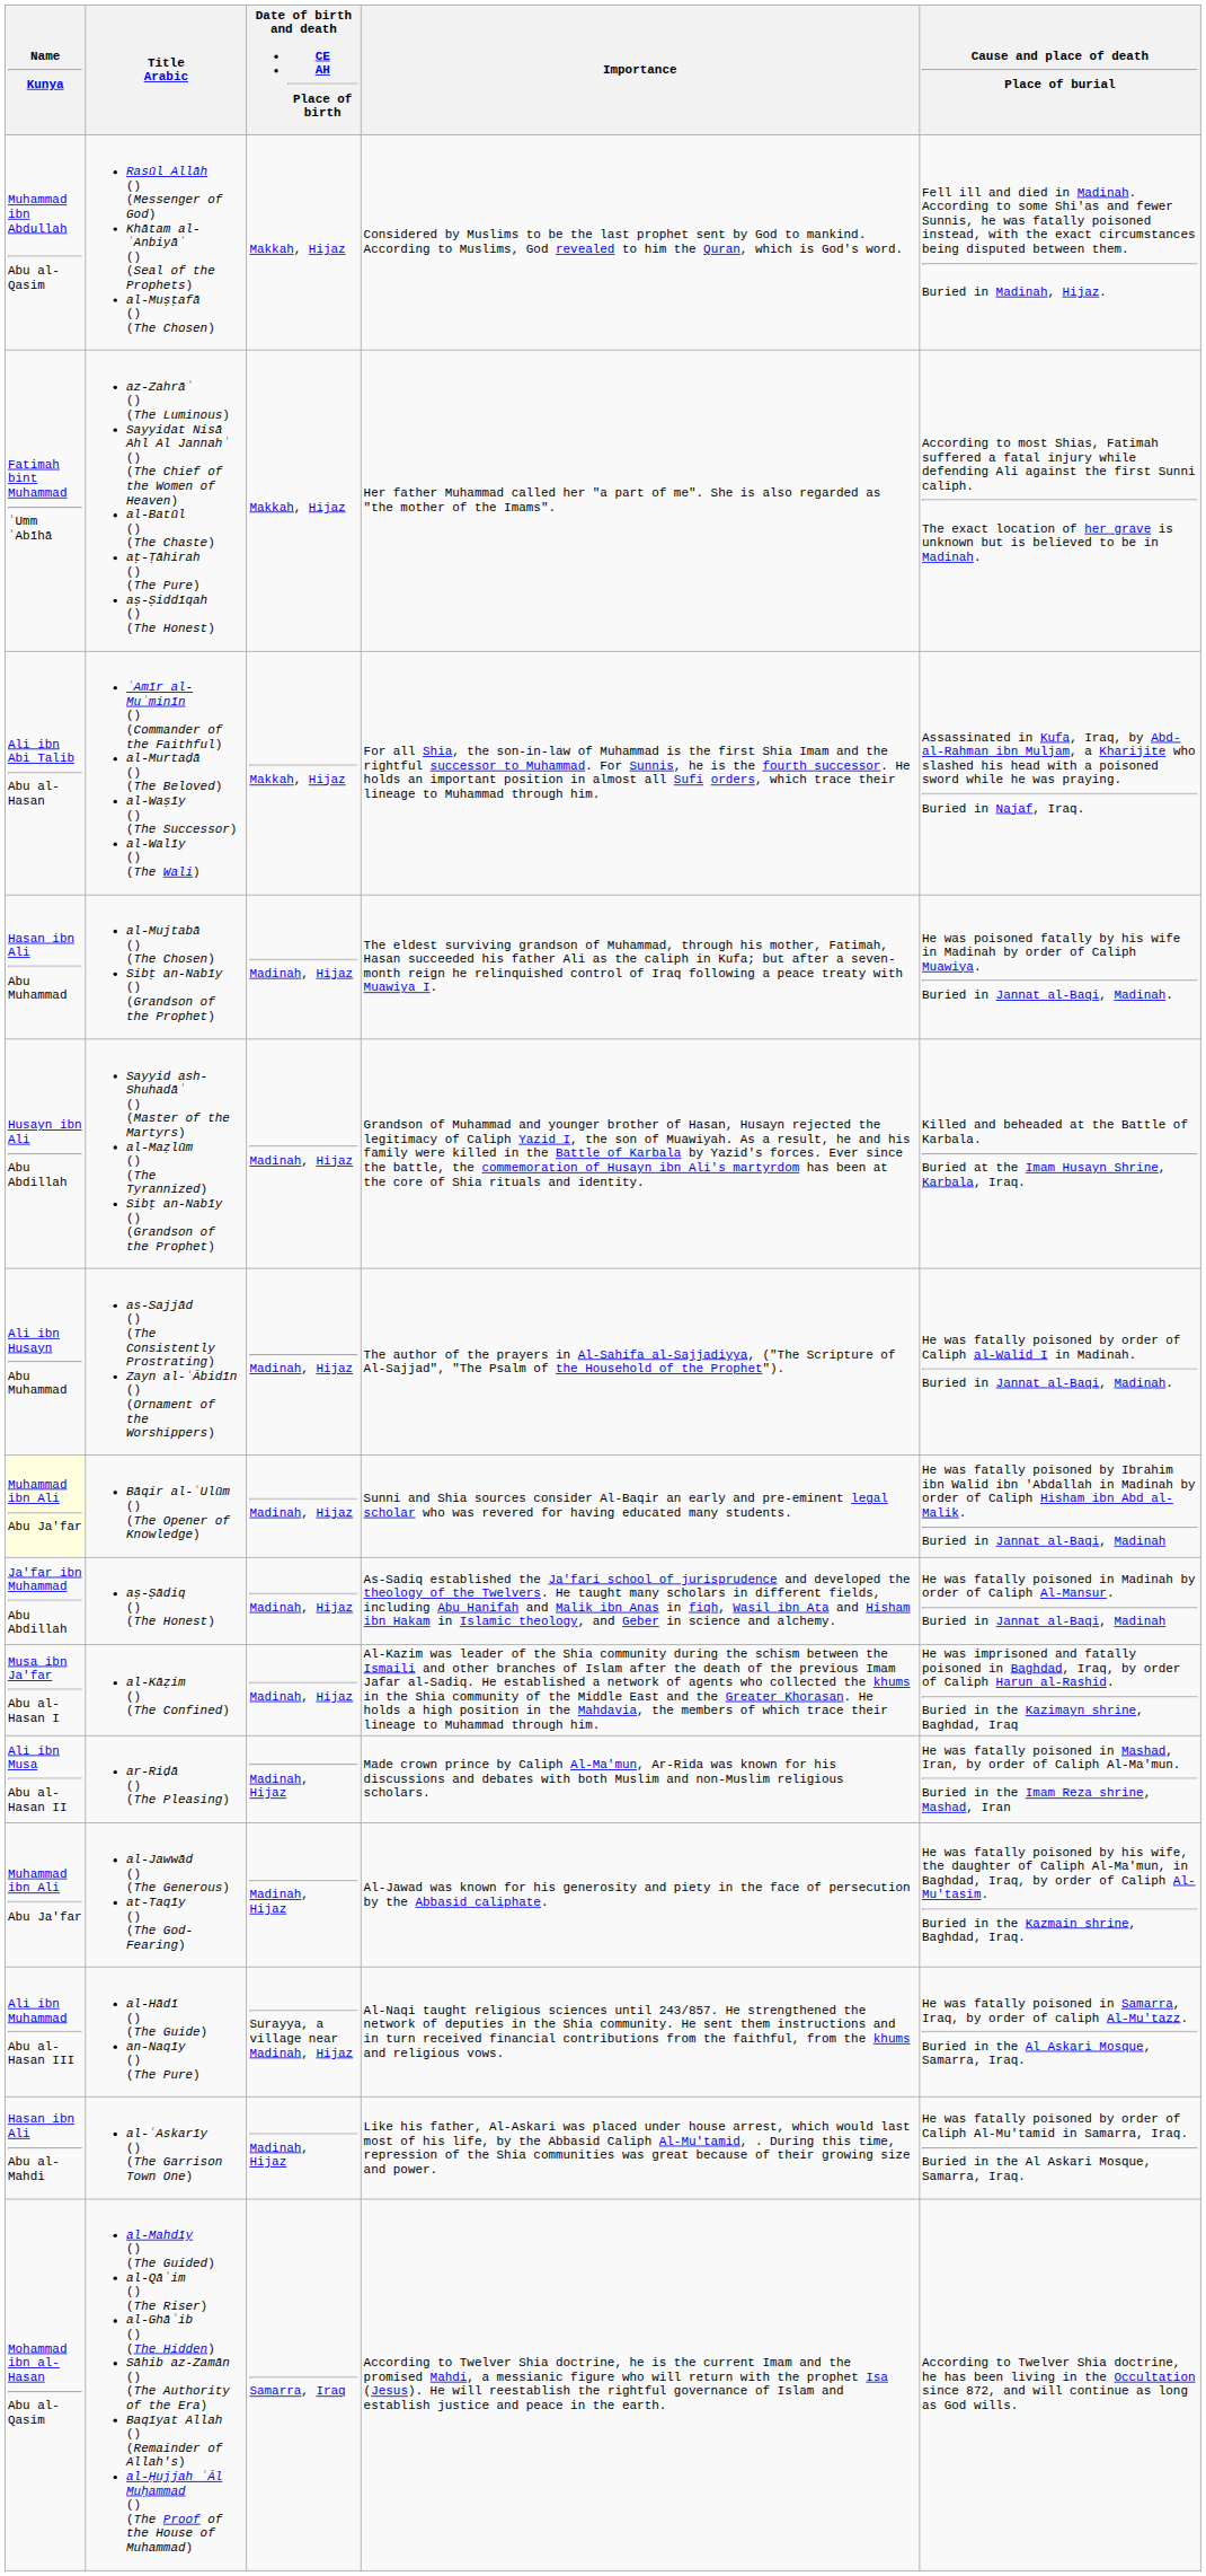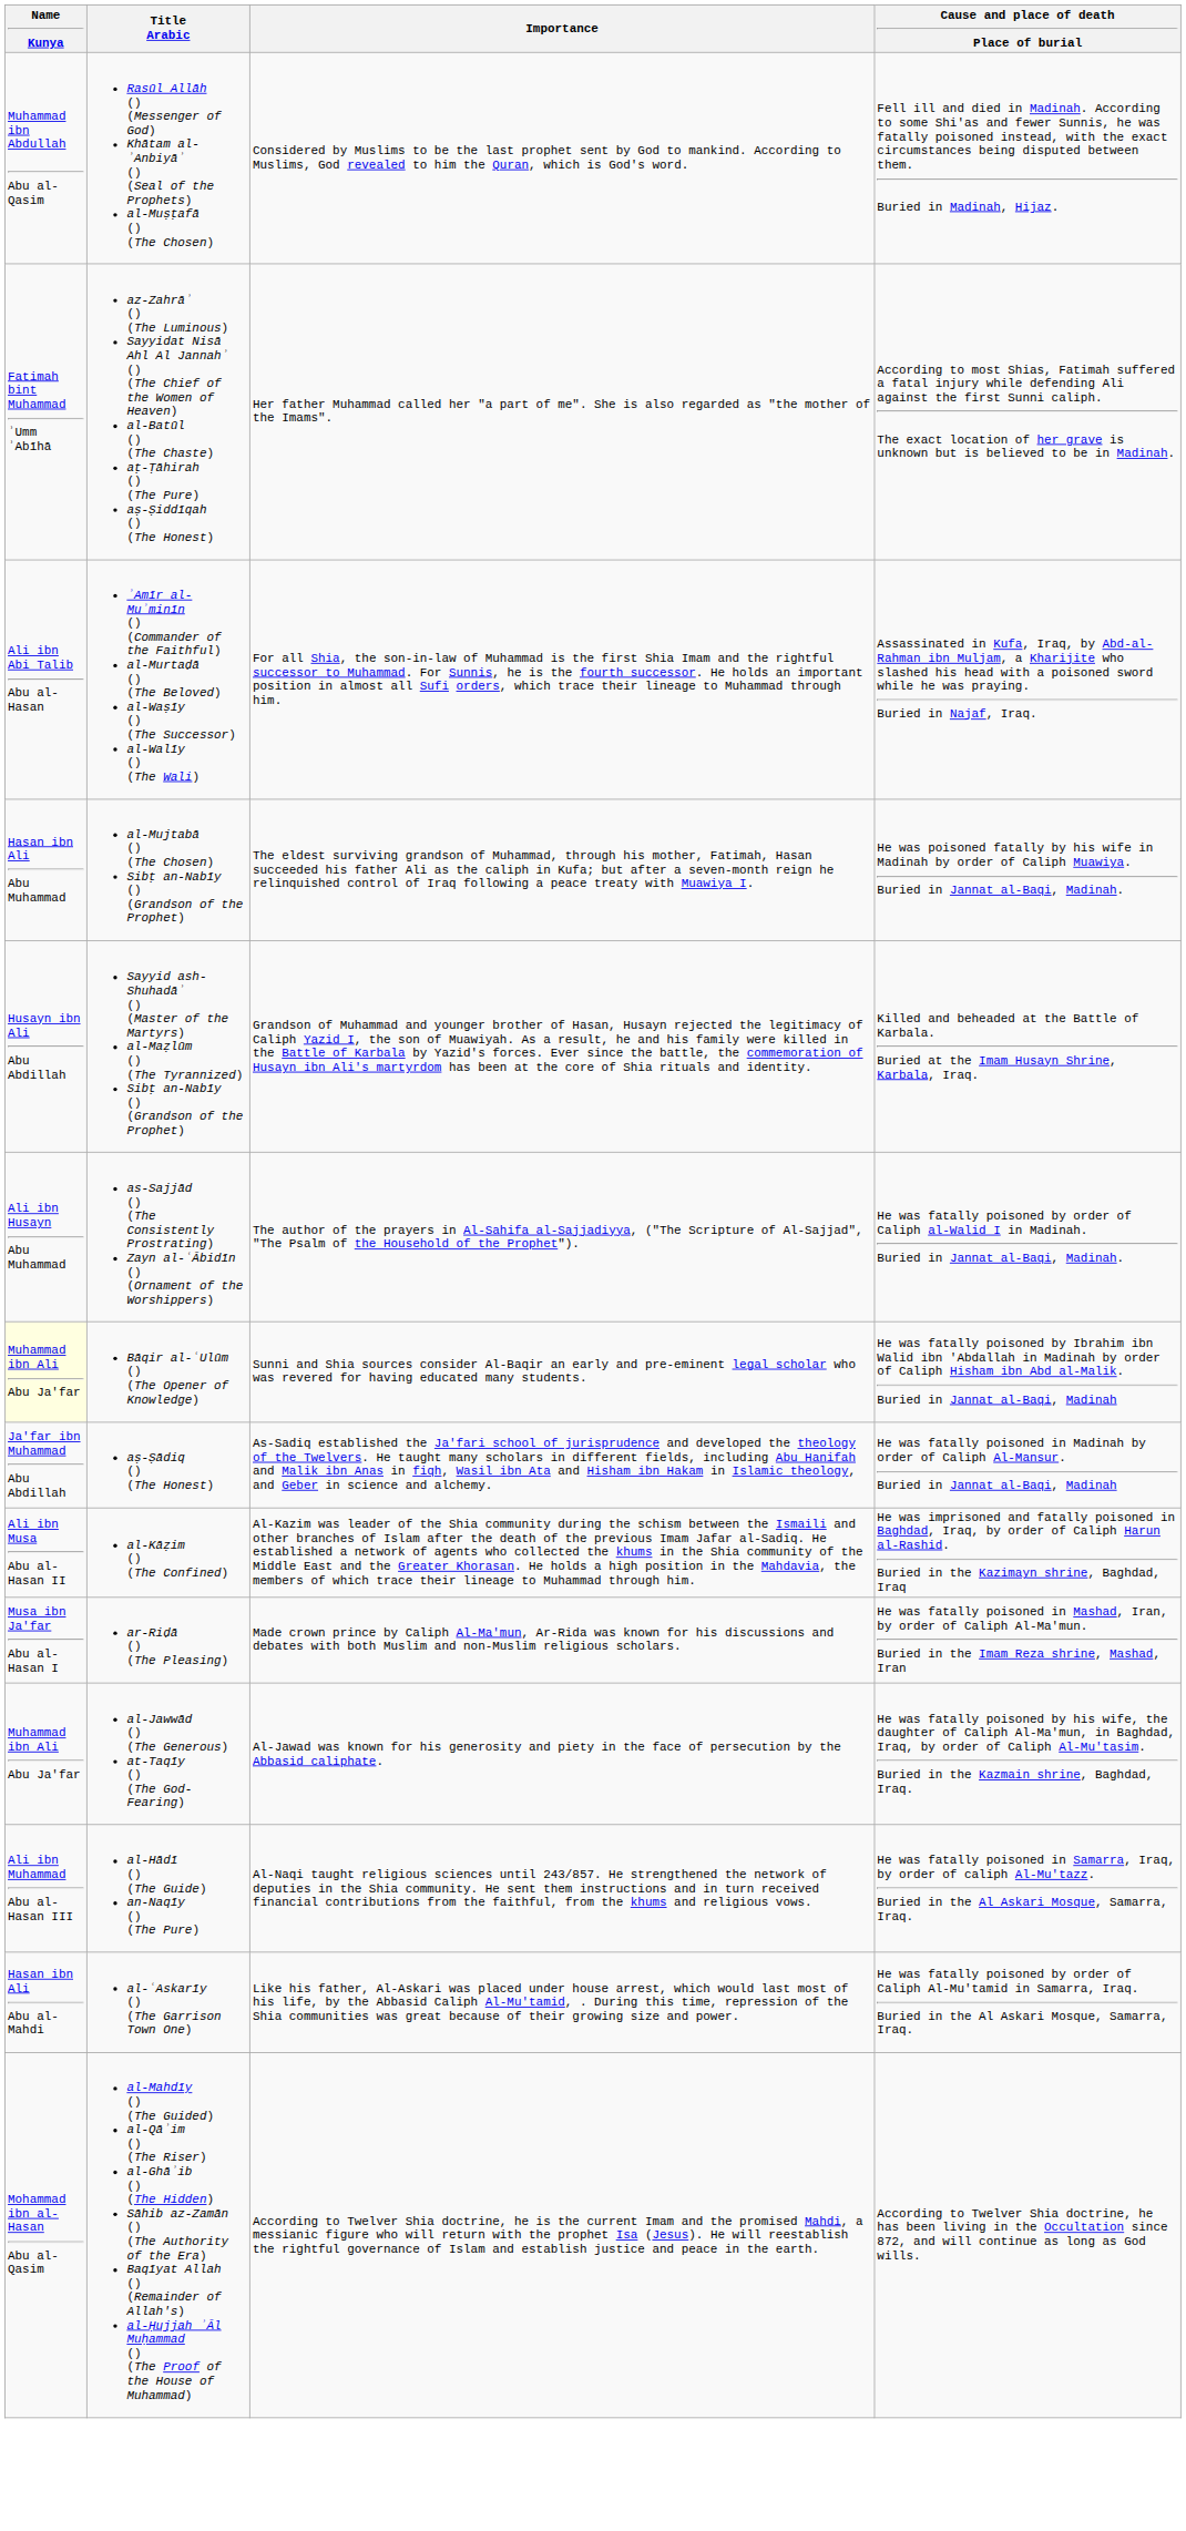 <table class="wikitable plainrowheaders" style="margin-right: 0;">
 <tr>
 <th scope="col">Name<hr><a href='#'>Kunya</a></th>
 <th scope="col">Title<br><a href='#'>Arabic</a></th>
-<th scope="col">Date of birth and death<br><ul><li><a href='#'>CE</a></li><li><a href='#'>AH</a> <hr> Place of birth</li></ul></th>
 <th scope="col">Importance</th>
 <th scope="col">Cause and place of death <hr>Place of burial</th>
 </tr>
 <tr>
 <td><a href='#'>Muhammad ibn Abdullah</a><br><br><hr>Abu al-Qasim<br></td>
 <td><br><ul><li><em><a href='#'>Rasūl Allāh</a></em><br>()<br>(<em>Messenger of God</em>)</li><li><em>Khātam al-ʾAnbiyāʾ</em><br>()<br>(<em>Seal of the Prophets</em>)</li><li><em>al-Muṣṭafā</em><br>()<br>(<em>The Chosen</em>)</li></ul></td>
-<td><br><a href='#'>Makkah</a>, <a href='#'>Hijaz</a></td>
 <td>Considered by Muslims to be the last prophet sent by God to mankind. According to Muslims, God <a href='#'>revealed</a> to him the <a href='#'>Quran</a>, which is God's word.</td>
 <td>Fell ill and died in <a href='#'>Madinah</a>. According to some Shi'as and fewer Sunnis, he was fatally poisoned instead, with the exact circumstances being disputed between them. <hr><br>Buried in <a href='#'>Madinah</a>, <a href='#'>Hijaz</a>.</td>
 </tr>
 <tr>
 <td><a href='#'>Fatimah bint Muhammad</a><br><hr>ʾUmm ʾAbīhā<br></td>
 <td><br><ul><li><em>az-Zahrāʾ</em><br>()<br>(<em>The Luminous</em>)</li><li><em>Sayyidat Nisā Ahl Al Jannahʾ</em><br>()<br>(<em>The Chief of the Women of Heaven</em>)</li><li><em>al-Batūl</em><br>()<br>(<em>The Chaste</em>)</li><li><em>aṭ-Ṭāhirah</em><br>()<br>(<em>The Pure</em>)</li><li><em>aṣ-Ṣiddīqah</em><br>()<br>(<em>The Honest</em>)</li></ul></td>
-<td><br><a href='#'>Makkah</a>, <a href='#'>Hijaz</a></td>
 <td>Her father Muhammad called her "a part of me". She is also regarded as "the mother of the Imams".</td>
 <td>According to most Shias, Fatimah suffered a fatal injury while defending Ali against the first Sunni caliph. <hr><br>The exact location of <a href='#'>her grave</a> is unknown but is believed to be in <a href='#'>Madinah</a>.</td>
 </tr>
 <tr>
 <td><a href='#'>Ali ibn Abi Talib</a><br><hr>Abu al-Hasan<br></td>
 <td><br><ul><li><em><a href='#'>ʾAmīr al-Muʾminīn</a></em><br>()<br>(<em>Commander of the Faithful</em>)</li><li><em>al-Murtaḍā</em><br>()<br>(<em>The Beloved</em>)</li><li><em>al-Waṣīy</em><br>()<br>(<em>The Successor</em>)</li><li><em>al-Walīy</em><br>()<br>(<em>The <a href='#'>Wali</a></em>)</li></ul></td>
-<td> <hr><a href='#'>Makkah</a>, <a href='#'>Hijaz</a></td>
 <td>For all <a href='#'>Shia</a>, the son-in-law of Muhammad is the first Shia Imam and the rightful <a href='#'>successor to Muhammad</a>. For <a href='#'>Sunnis</a>, he is the <a href='#'>fourth successor</a>. He holds an important position in almost all <a href='#'>Sufi</a> <a href='#'>orders</a>, which trace their lineage to Muhammad through him.</td>
 <td>Assassinated in <a href='#'>Kufa</a>, Iraq, by <a href='#'>Abd-al-Rahman ibn Muljam</a>, a <a href='#'>Kharijite</a> who slashed his head with a poisoned sword while he was praying.<hr>Buried in <a href='#'>Najaf</a>, Iraq.</td>
 </tr>
 <tr>
 <td><a href='#'>Hasan ibn Ali</a><br><hr>Abu Muhammad<br></td>
 <td><br><ul><li><em>al-Mujtabā</em><br>()<br>(<em>The Chosen</em>)</li><li><em>Sibṭ an-Nabīy</em><br>()<br>(<em>Grandson of the Prophet</em>)</li></ul></td>
-<td> <hr><a href='#'>Madinah</a>, <a href='#'>Hijaz</a></td>
 <td>The eldest surviving grandson of Muhammad, through his mother, Fatimah, Hasan succeeded his father Ali as the caliph in Kufa; but after a seven-month reign he relinquished control of Iraq following a peace treaty with <a href='#'>Muawiya I</a>.</td>
 <td>He was poisoned fatally by his wife in Madinah by order of Caliph <a href='#'>Muawiya</a>.<hr> Buried in <a href='#'>Jannat al-Baqi</a>, <a href='#'>Madinah</a>.</td>
 </tr>
 <tr>
 <td><a href='#'>Husayn ibn Ali</a><br><hr>Abu Abdillah<br></td>
 <td><br><ul><li><em>Sayyid ash-Shuhadāʾ</em><br>()<br>(<em>Master of the Martyrs</em>)</li><li><em>al-Maẓlūm</em><br>()<br>(<em>The Tyrannized</em>)</li><li><em>Sibṭ an-Nabīy</em><br>()<br>(<em>Grandson of the Prophet</em>)</li></ul></td>
-<td> <hr><a href='#'>Madinah</a>, <a href='#'>Hijaz</a></td>
 <td>Grandson of Muhammad and younger brother of Hasan, Husayn rejected the legitimacy of Caliph <a href='#'>Yazid I</a>, the son of Muawiyah. As a result, he and his family were killed in the <a href='#'>Battle of Karbala</a> by Yazid's forces. Ever since the battle, the <a href='#'>commemoration of Husayn ibn Ali's martyrdom</a> has been at the core of Shia rituals and identity.</td>
 <td>Killed and beheaded at the Battle of Karbala.<hr> Buried at the <a href='#'>Imam Husayn Shrine</a>, <a href='#'>Karbala</a>, Iraq.</td>
 </tr>
 <tr>
 <td><a href='#'>Ali ibn Husayn</a><br><hr>Abu Muhammad<br></td>
 <td><br><ul><li><em>as-Sajjād</em><br>()<br>(<em>The Consistently Prostrating</em>)</li><li><em>Zayn al-ʿĀbidīn</em><br>()<br>(<em>Ornament of the Worshippers</em>)</li></ul></td>
-<td> <hr><a href='#'>Madinah</a>, <a href='#'>Hijaz</a></td>
 <td>The author of the prayers in <a href='#'>Al-Sahifa al-Sajjadiyya</a>, ("The Scripture of Al-Sajjad", "The Psalm of <a href='#'>the Household of the Prophet</a>").</td>
 <td>He was fatally poisoned by order of Caliph <a href='#'>al-Walid I</a> in Madinah.<hr> Buried in <a href='#'>Jannat al-Baqi</a>, <a href='#'>Madinah</a>.</td>
 </tr>
 <tr>
 <td style="background: lightyellow;"><a href='#'>Muhammad ibn Ali</a><br><hr>Abu Ja'far<br></td>
 <td><br><ul><li><em>Bāqir al-ʿUlūm</em><br>()<br>(<em>The Opener of Knowledge</em>)</li></ul></td>
-<td> <hr><a href='#'>Madinah</a>, <a href='#'>Hijaz</a></td>
 <td>Sunni and Shia sources consider Al-Baqir an early and pre-eminent <a href='#'>legal scholar</a> who was revered for having educated many students.</td>
 <td>He was fatally poisoned by Ibrahim ibn Walid ibn 'Abdallah in Madinah by order of Caliph <a href='#'>Hisham ibn Abd al-Malik</a>. <hr>Buried in <a href='#'>Jannat al-Baqi</a>, <a href='#'>Madinah</a></td>
 </tr>
 <tr>
 <td><a href='#'>Ja'far ibn Muhammad</a><br><hr>Abu Abdillah<br></td>
 <td><br><ul><li><em>aṣ-Ṣādiq</em><br>()<br>(<em>The Honest</em>)</li></ul></td>
-<td> <hr><a href='#'>Madinah</a>, <a href='#'>Hijaz</a></td>
 <td>As-Sadiq established the <a href='#'>Ja'fari school of jurisprudence</a> and developed the <a href='#'>theology of the Twelvers</a>. He taught many scholars in different fields, including <a href='#'>Abu Hanifah</a> and <a href='#'>Malik ibn Anas</a> in <a href='#'>fiqh</a>, <a href='#'>Wasil ibn Ata</a> and <a href='#'>Hisham ibn Hakam</a> in <a href='#'>Islamic theology</a>, and <a href='#'>Geber</a> in science and alchemy.</td>
 <td>He was fatally poisoned in Madinah by order of Caliph <a href='#'>Al-Mansur</a>.<hr> Buried in <a href='#'>Jannat al-Baqi</a>, <a href='#'>Madinah</a></td>
 </tr>
 <tr>
-<td><a href='#'>Musa ibn Ja'far</a><br><hr>Abu al-Hasan I<br></td>
+<td><a href='#'>Ali ibn Musa</a><br><hr>Abu al-Hasan II<br></td>
 <td><br><ul><li><em>al-Kāẓim</em><br>()<br>(<em>The Confined</em>)</li></ul></td>
-<td> <hr><a href='#'>Madinah</a>, <a href='#'>Hijaz</a></td>
 <td>Al-Kazim was leader of the Shia community during the schism between the <a href='#'>Ismaili</a> and other branches of Islam after the death of the previous Imam Jafar al-Sadiq. He established a network of agents who collected the <a href='#'>khums</a> in the Shia community of the Middle East and the <a href='#'>Greater Khorasan</a>. He holds a high position in the <a href='#'>Mahdavia</a>, the members of which trace their lineage to Muhammad through him.</td>
 <td>He was imprisoned and fatally poisoned in <a href='#'>Baghdad</a>, Iraq, by order of Caliph <a href='#'>Harun al-Rashid</a>. <hr> Buried in the <a href='#'>Kazimayn shrine</a>, Baghdad, Iraq</td>
 </tr>
 <tr>
-<td><a href='#'>Ali ibn Musa</a><br><hr>Abu al-Hasan II<br></td>
+<td><a href='#'>Musa ibn Ja'far</a><br><hr>Abu al-Hasan I<br></td>
 <td><br><ul><li><em>ar-Riḍā</em><br>()<br>(<em>The Pleasing</em>)</li></ul></td>
-<td> <hr><a href='#'>Madinah</a>,<br> <a href='#'>Hijaz</a></td>
 <td>Made crown prince by Caliph <a href='#'>Al-Ma'mun</a>, Ar-Rida was known for his discussions and debates with both Muslim and non-Muslim religious scholars.</td>
 <td>He was fatally poisoned in <a href='#'>Mashad</a>, Iran, by order of Caliph Al-Ma'mun. <hr> Buried in the <a href='#'>Imam Reza shrine</a>, <a href='#'>Mashad</a>, Iran</td>
 </tr>
 <tr>
 <td><a href='#'>Muhammad ibn Ali</a><br><hr>Abu Ja'far<br></td>
 <td><br><ul><li><em>al-Jawwād</em><br>()<br>(<em>The Generous</em>)</li><li><em>at-Taqīy</em><br>()<br>(<em>The God-Fearing</em>)</li></ul></td>
-<td> <hr><a href='#'>Madinah</a>,<br> <a href='#'>Hijaz</a></td>
 <td>Al-Jawad was known for his generosity and piety in the face of persecution by the <a href='#'>Abbasid caliphate</a>.</td>
 <td>He was fatally poisoned by his wife, the daughter of Caliph Al-Ma'mun, in Baghdad, Iraq, by order of Caliph <a href='#'>Al-Mu'tasim</a>.<hr> Buried in the <a href='#'>Kazmain shrine</a>, Baghdad, Iraq.</td>
 </tr>
 <tr>
 <td><a href='#'>Ali ibn Muhammad</a><br><hr>Abu al-Hasan III<br></td>
 <td><br><ul><li><em>al-Hādī</em><br>()<br>(<em>The Guide</em>)</li><li><em>an-Naqīy</em><br>()<br>(<em>The Pure</em>)</li></ul></td>
-<td> <hr>Surayya, a village near <a href='#'>Madinah</a>, <a href='#'>Hijaz</a></td>
 <td>Al-Naqi taught religious sciences until 243/857. He strengthened the network of deputies in the Shia community. He sent them instructions and in turn received financial contributions from the faithful, from the <a href='#'>khums</a> and religious vows.</td>
 <td>He was fatally poisoned in <a href='#'>Samarra</a>, Iraq, by order of caliph <a href='#'>Al-Mu'tazz</a>. <hr> Buried in the <a href='#'>Al Askari Mosque</a>, Samarra, Iraq.</td>
 </tr>
 <tr>
 <td><a href='#'>Hasan ibn Ali</a><br><hr>Abu al-Mahdi<br></td>
 <td><br><ul><li><em>al-ʿAskarīy</em><br>()<br>(<em>The Garrison Town One</em>)</li></ul></td>
-<td> <hr><a href='#'>Madinah</a>,<br> <a href='#'>Hijaz</a></td>
 <td>Like his father, Al-Askari was placed under house arrest, which would last most of his life, by the Abbasid Caliph <a href='#'>Al-Mu'tamid</a>, . During this time, repression of the Shia communities was great because of their growing size and power.</td>
 <td>He was fatally poisoned by order of Caliph Al-Mu'tamid in Samarra, Iraq.<hr> Buried in the Al Askari Mosque, Samarra, Iraq.</td>
 </tr>
 <tr>
 <td><a href='#'>Mohammad ibn al-Hasan</a><br><hr>Abu al-Qasim<br></td>
 <td><br><ul><li><em><a href='#'>al-Mahdīy</a></em><br>()<br>(<em>The Guided</em>)</li><li><em>al-Qāʾim</em><br>()<br>(<em>The Riser</em>)</li><li><em>al-Ghāʾib</em><br>()<br>(<em><a href='#'>The Hidden</a></em>)</li><li><em>Sāhib az-Zamān</em><br>()<br>(<em>The Authority of the Era</em>)</li><li><em>Baqīyat Allah</em><br>()<br>(<em>Remainder of Allah's</em>)</li><li><em><a href='#'>al-Ḥujjah ʾĀl Muḥammad</a></em><br>()<br>(<em>The <a href='#'>Proof</a> of the House of Muhammad</em>)</li></ul></td>
-<td> <hr><a href='#'>Samarra</a>, <a href='#'>Iraq</a></td>
 <td>According to Twelver Shia doctrine, he is the current Imam and the promised <a href='#'>Mahdi</a>, a messianic figure who will return with the prophet <a href='#'>Isa</a> (<a href='#'>Jesus</a>). He will reestablish the rightful governance of Islam and establish justice and peace in the earth.</td>
 <td>According to Twelver Shia doctrine, he has been living in the <a href='#'>Occultation</a> since 872, and will continue as long as God wills.</td>
 </tr>
 </table>
